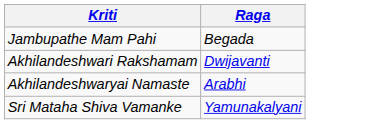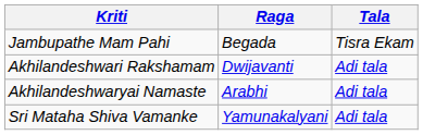 <table class="wikitable">
 <tr>
 <th><em><a href='#'>Kriti</a></em></th>
 <th><em><a href='#'>Raga</a></em></th>
+<th><em><a href='#'>Tala</a></em></th>
 </tr>
 <tr>
 <td><em>Jambupathe Mam Pahi</em></td>
 <td><em>Begada</em></td>
+<td><em>Tisra Ekam</em></td>
 </tr>
 <tr>
 <td><em>Akhilandeshwari Rakshamam</em></td>
 <td><em><a href='#'>Dwijavanti</a></em></td>
+<td><em><a href='#'>Adi tala</a></em></td>
 </tr>
 <tr>
 <td><em>Akhilandeshwaryai Namaste</em></td>
 <td><em><a href='#'>Arabhi</a></em></td>
+<td><em><a href='#'>Adi tala</a></em></td>
 </tr>
 <tr>
 <td><em>Sri Mataha Shiva Vamanke</em></td>
 <td><em><a href='#'>Yamunakalyani</a></em></td>
+<td><em><a href='#'>Adi tala</a></em></td>
 </tr>
 </table>
